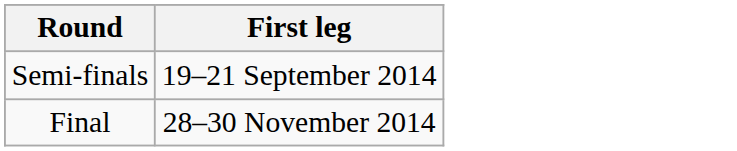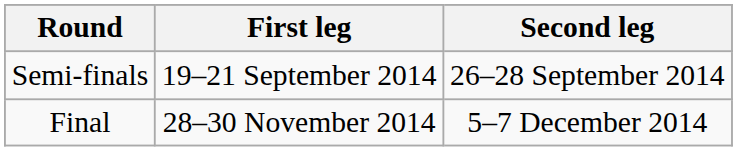 <table class="wikitable" style="text-align:center">
 <tr>
 <th>Round</th>
 <th>First leg</th>
+<th>Second leg</th>
 </tr>
 <tr>
 <td>Semi-finals</td>
 <td>19–21 September 2014</td>
+<td>26–28 September 2014</td>
 </tr>
 <tr>
 <td>Final</td>
 <td>28–30 November 2014</td>
+<td>5–7 December 2014</td>
 </tr>
 </table>
